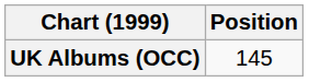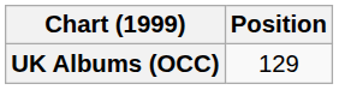 <table class="wikitable plainrowheaders sortable">
 <tr>
 <th scope="col">Chart (1999)</th>
 <th scope="col">Position</th>
 </tr>
 <tr>
 <th scope="row">UK Albums (OCC)</th>
-<td style="text-align:center;">145</td>
+<td style="text-align:center;">129</td>
 </tr>
 </table>
